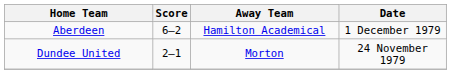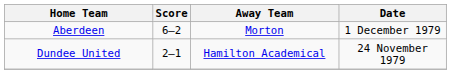 <table class="wikitable" style="text-align:center;">
 <tr>
 <th width=175>Home Team</th>
 <th width=20>Score</th>
 <th width=175>Away Team</th>
 <th width= 125>Date</th>
 </tr>
 <tr>
 <td><a href='#'>Aberdeen</a></td>
 <td>6–2</td>
-<td><a href='#'>Hamilton Academical</a></td>
+<td><a href='#'>Morton</a></td>
 <td>1 December 1979</td>
 </tr>
 <tr>
 <td><a href='#'>Dundee United</a></td>
 <td>2–1</td>
-<td><a href='#'>Morton</a></td>
+<td><a href='#'>Hamilton Academical</a></td>
 <td>24 November 1979</td>
 </tr>
 <tr>
 </tr>
 </table>
